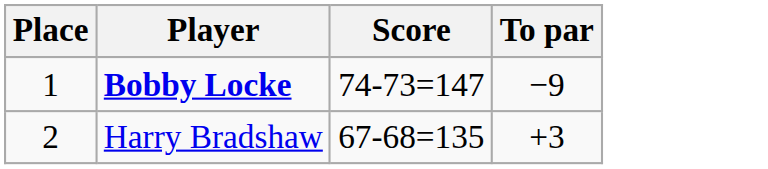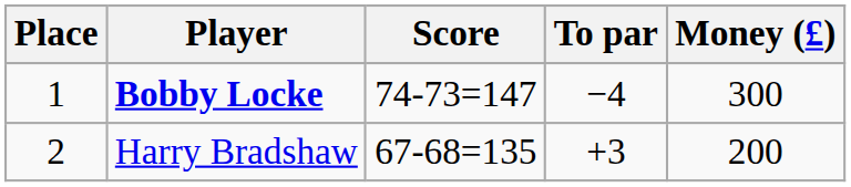 <table class="wikitable">
 <tr>
 <th>Place</th>
 <th>Player</th>
 <th>Score</th>
 <th>To par</th>
+<th>Money (<a href='#'>£</a>)</th>
 </tr>
 <tr>
 <td align=center>1</td>
 <td> <strong><a href='#'>Bobby Locke</a></strong></td>
 <td align=center>74-73=147</td>
-<td align=center>−9</td>
+<td align=center>−4</td>
+<td align=center>300</td>
 </tr>
 <tr>
 <td align=center>2</td>
 <td> <a href='#'>Harry Bradshaw</a></td>
 <td align=center>67-68=135</td>
 <td align=center>+3</td>
+<td align=center>200</td>
 </tr>
 </table>
